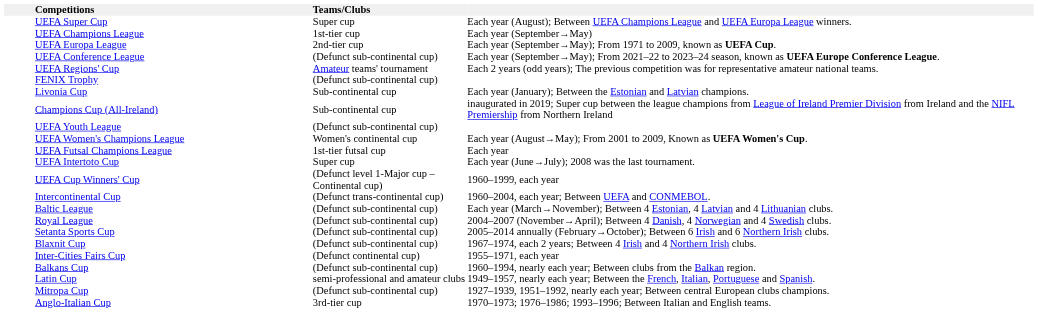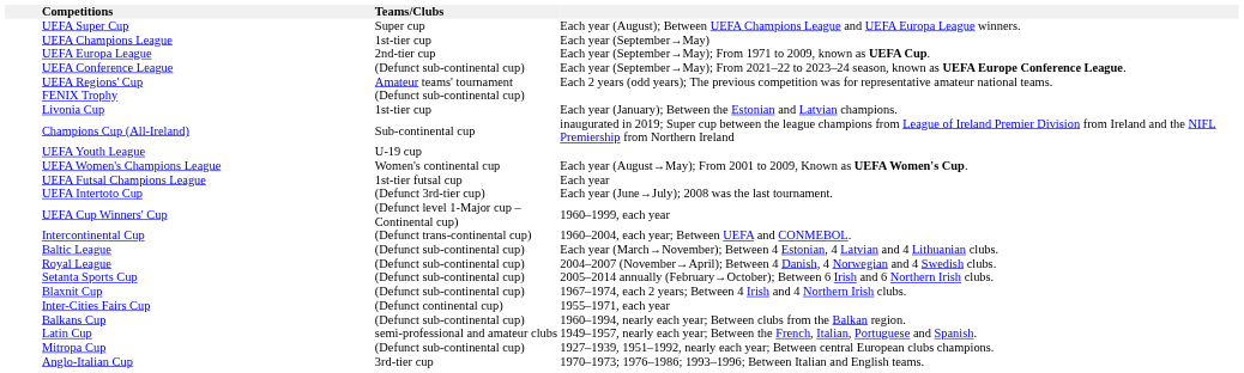 <table width="100%" cellspacing="0" cellpadding="0">
 <tr bgcolor="F0F0F0">
 <th width="3%" align="left"> </th>
 <th width="27%" align="left">Competitions</th>
 <th width="15%" align="left">Teams/Clubs</th>
 <th width="55%" align="left"></th>
 </tr>
 <tr>
 <td></td>
 <td><a href='#'>UEFA Super Cup</a></td>
 <td>Super cup</td>
 <td>Each year (August); Between <a href='#'>UEFA Champions League</a> and <a href='#'>UEFA Europa League</a> winners.</td>
 </tr>
 <tr>
 <td></td>
 <td><a href='#'>UEFA Champions League</a></td>
 <td>1st-tier cup</td>
 <td>Each year (September→May)</td>
 </tr>
 <tr>
 <td></td>
 <td><a href='#'>UEFA Europa League</a></td>
 <td>2nd-tier cup</td>
 <td>Each year (September→May); From 1971 to 2009, known as <strong>UEFA Cup</strong>.</td>
 </tr>
 <tr>
 <td></td>
 <td><a href='#'>UEFA Conference League</a></td>
 <td>(Defunct sub-continental cup)</td>
 <td>Each year (September→May); From 2021–22 to 2023–24 season, known as <strong>UEFA Europe Conference League</strong>.</td>
 </tr>
 <tr>
 <td></td>
 <td><a href='#'>UEFA Regions' Cup</a></td>
 <td><a href='#'>Amateur</a> teams' tournament</td>
 <td>Each 2 years (odd years); The previous competition was for representative amateur national teams.</td>
 </tr>
 <tr>
 <td></td>
 <td><a href='#'>FENIX Trophy</a></td>
 <td>(Defunct sub-continental cup)</td>
 <td></td>
 </tr>
 <tr>
 <td></td>
 <td><a href='#'>Livonia Cup</a></td>
-<td>Sub-continental cup</td>
+<td>1st-tier cup</td>
 <td>Each year (January); Between the <a href='#'>Estonian</a> and <a href='#'>Latvian</a> champions.</td>
 </tr>
 <tr>
 <td></td>
 <td><a href='#'>Champions Cup (All-Ireland)</a></td>
 <td>Sub-continental cup</td>
 <td>inaugurated in 2019; Super cup between the league champions from <a href='#'>League of Ireland Premier Division</a> from Ireland and the <a href='#'>NIFL Premiership</a> from Northern Ireland</td>
 </tr>
 <tr>
 <td></td>
 <td><a href='#'>UEFA Youth League</a></td>
-<td>(Defunct sub-continental cup)</td>
+<td>U-19 cup</td>
 <td></td>
 <td></td>
 </tr>
 <tr>
 <td></td>
 <td><a href='#'>UEFA Women's Champions League</a></td>
 <td>Women's continental cup</td>
 <td>Each year (August→May); From 2001 to 2009, Known as <strong>UEFA Women's Cup</strong>.</td>
 </tr>
 <tr>
 <td></td>
 <td><a href='#'>UEFA Futsal Champions League</a></td>
 <td>1st-tier futsal cup</td>
 <td>Each year</td>
 </tr>
 <tr>
 <td></td>
 <td><a href='#'>UEFA Intertoto Cup</a></td>
-<td>Super cup</td>
+<td>(Defunct 3rd-tier cup)</td>
 <td>Each year (June→July); 2008 was the last tournament.</td>
 </tr>
 <tr>
 <td></td>
 <td><a href='#'>UEFA Cup Winners' Cup</a></td>
 <td>(Defunct level 1-Major cup – Continental cup)</td>
 <td>1960–1999, each year</td>
 </tr>
 <tr>
 <td></td>
 <td><a href='#'>Intercontinental Cup</a></td>
 <td>(Defunct trans-continental cup)</td>
 <td>1960–2004, each year; Between <a href='#'>UEFA</a> and <a href='#'>CONMEBOL</a>.</td>
 </tr>
 <tr>
 <td></td>
 <td><a href='#'>Baltic League</a></td>
 <td>(Defunct sub-continental cup)</td>
 <td>Each year (March→November); Between 4 <a href='#'>Estonian</a>, 4 <a href='#'>Latvian</a> and 4 <a href='#'>Lithuanian</a> clubs.</td>
 </tr>
 <tr>
 <td></td>
 <td><a href='#'>Royal League</a></td>
 <td>(Defunct sub-continental cup)</td>
 <td>2004–2007 (November→April); Between 4 <a href='#'>Danish</a>, 4 <a href='#'>Norwegian</a> and 4 <a href='#'>Swedish</a> clubs.</td>
 </tr>
 <tr>
 <td></td>
 <td><a href='#'>Setanta Sports Cup</a></td>
 <td>(Defunct sub-continental cup)</td>
 <td>2005–2014 annually (February→October); Between 6 <a href='#'>Irish</a> and 6 <a href='#'>Northern Irish</a> clubs.</td>
 </tr>
 <tr>
 <td></td>
 <td><a href='#'>Blaxnit Cup</a></td>
 <td>(Defunct sub-continental cup)</td>
 <td>1967–1974, each 2 years; Between 4 <a href='#'>Irish</a> and 4 <a href='#'>Northern Irish</a> clubs.</td>
 </tr>
 <tr>
 <td></td>
 <td><a href='#'>Inter-Cities Fairs Cup</a></td>
 <td>(Defunct continental cup)</td>
 <td>1955–1971, each year</td>
 </tr>
 <tr>
 <td></td>
 <td><a href='#'>Balkans Cup</a></td>
 <td>(Defunct sub-continental cup)</td>
 <td>1960–1994, nearly each year; Between clubs from the <a href='#'>Balkan</a> region.</td>
 </tr>
 <tr>
 <td></td>
 <td><a href='#'>Latin Cup</a></td>
 <td>semi-professional and amateur clubs</td>
 <td>1949–1957, nearly each year; Between the <a href='#'>French</a>, <a href='#'>Italian</a>, <a href='#'>Portuguese</a> and <a href='#'>Spanish</a>.</td>
 </tr>
 <tr>
 <td></td>
 <td><a href='#'>Mitropa Cup</a></td>
 <td>(Defunct sub-continental cup)</td>
 <td>1927–1939, 1951–1992, nearly each year; Between central European clubs champions.</td>
 </tr>
 <tr>
 <td></td>
 <td><a href='#'>Anglo-Italian Cup</a></td>
 <td>3rd-tier cup</td>
 <td>1970–1973; 1976–1986; 1993–1996; Between Italian and English teams.</td>
 </tr>
 </table>
